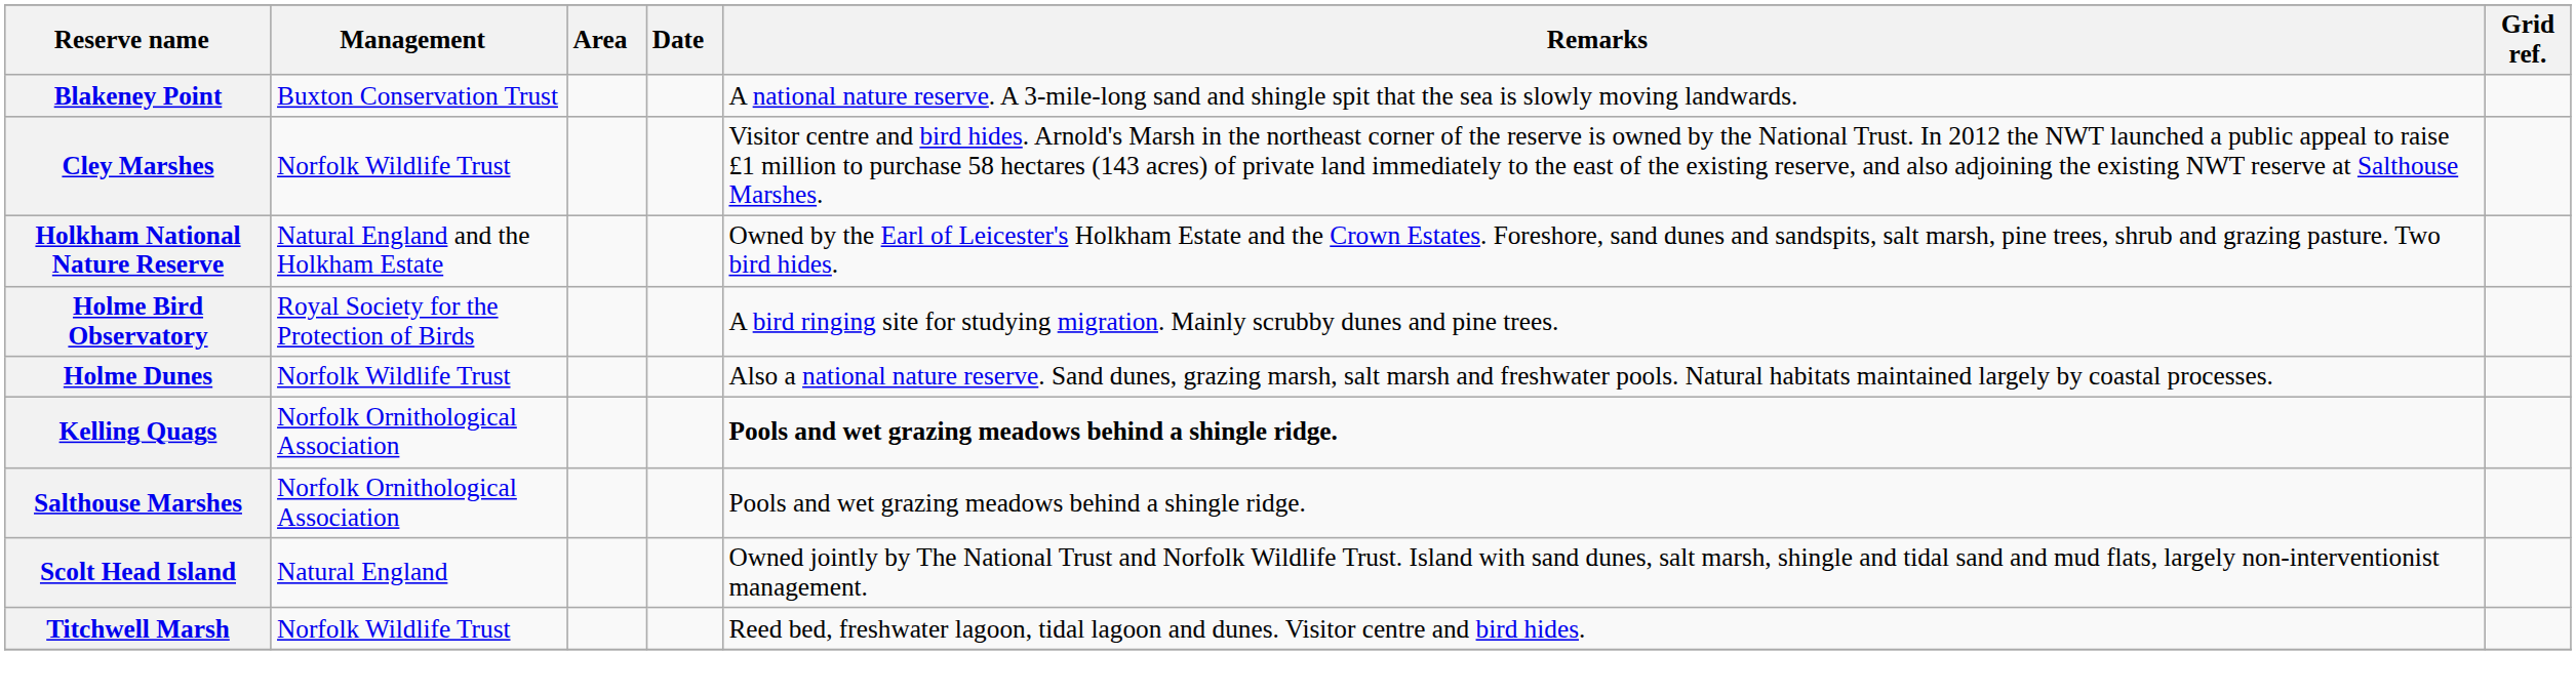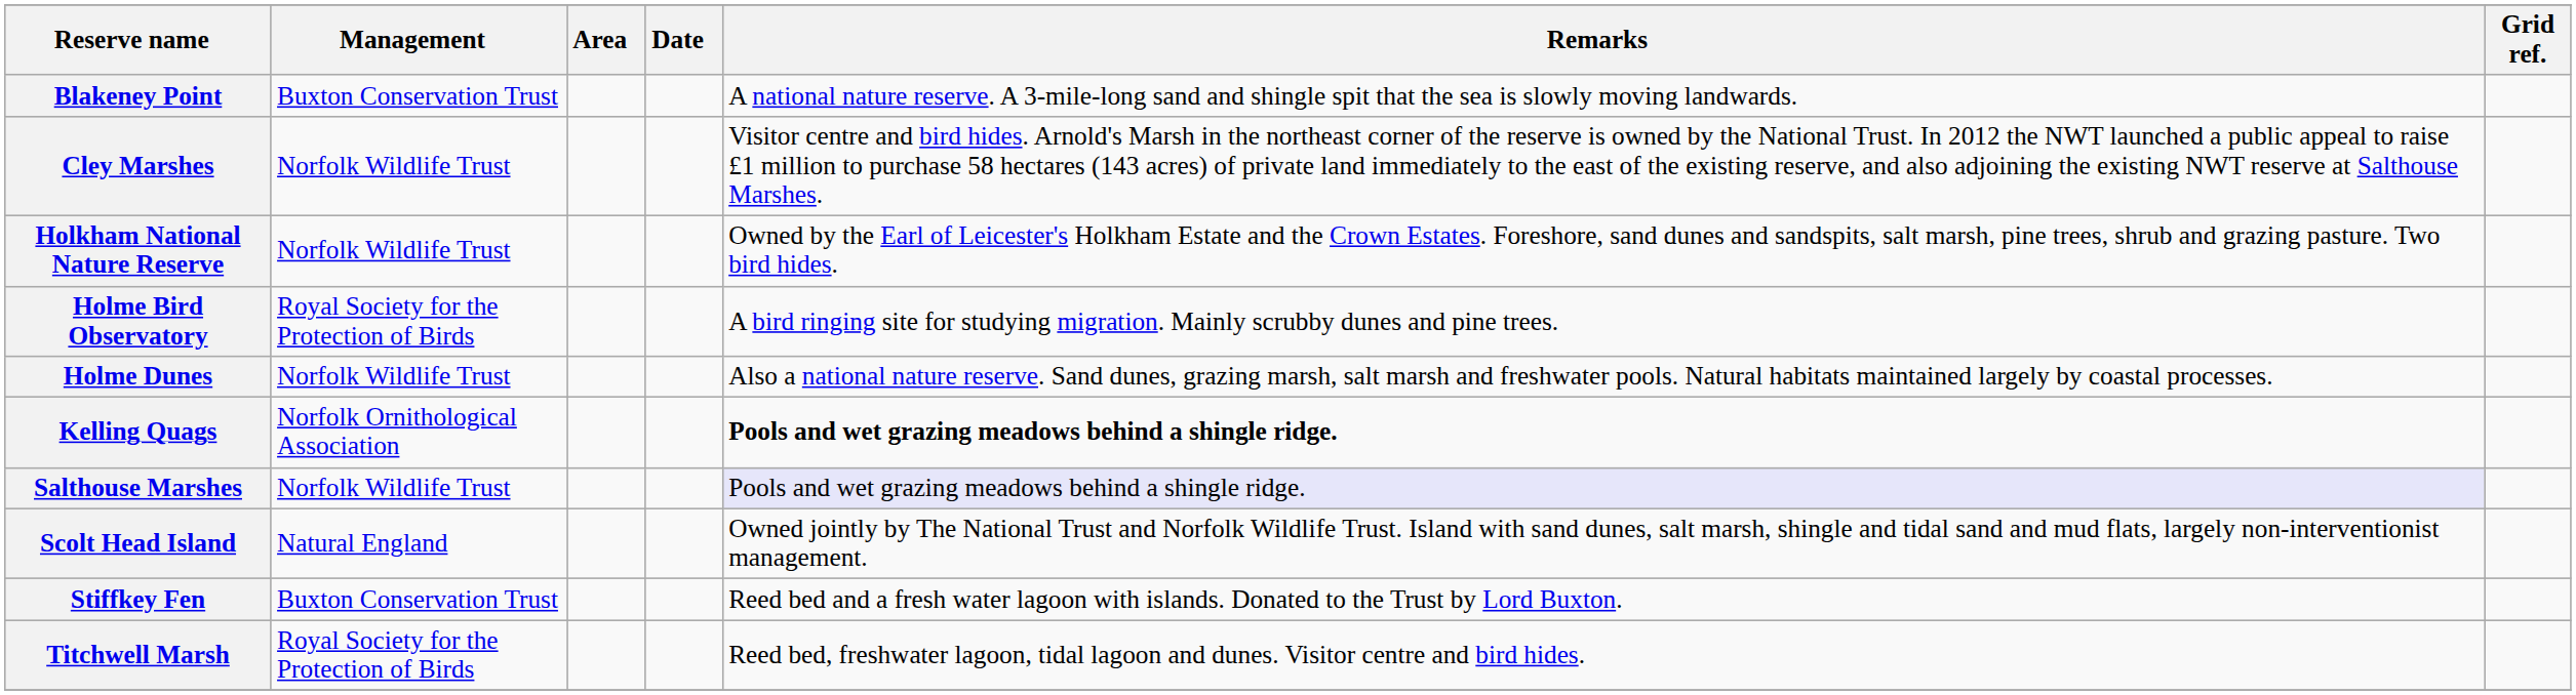 <table class="wikitable sortable plainrowheaders" border="1" style="width:100%">
 <tr>
 </tr>
 <tr>
 <th scope="col"  width="*">Reserve name  </th>
 <th scope="col"  width="*">Management  </th>
 <th scope="col"  width="*">Area  </th>
 <th scope="col"  width="*">Date  </th>
 <th scope="col"  width="*" class="unsortable" width="45%">Remarks  </th>
 <th scope="col"  width="*">Grid ref.</th>
 </tr>
 <tr>
 <th scope="row"><a href='#'>Blakeney Point</a></th>
 <td><a href='#'>Buxton Conservation Trust</a></td>
 <td> </td>
 <td !scope="row" style="text-align:center; font-weight:normal; background-color:transparent;"></td>
 <td>A <a href='#'>national nature reserve</a>. A 3-mile-long sand and shingle spit that the sea is slowly moving landwards.</td>
 <td !scope="row" style="text-align:center; font-weight:normal; background-color:transparent;"></td>
 </tr>
 <tr>
 <th scope="row"><a href='#'>Cley Marshes</a></th>
 <td><a href='#'>Norfolk Wildlife Trust</a></td>
 <td> </td>
 <td !scope="row" style="text-align:center; font-weight:normal; background-color:transparent;"></td>
 <td>Visitor centre and <a href='#'>bird hides</a>. Arnold's Marsh in the northeast corner of the reserve is owned by the National Trust. In 2012 the NWT launched a public appeal to raise £1 million to purchase 58 hectares (143 acres) of private land immediately to the east of the existing reserve, and also adjoining the existing NWT reserve at <a href='#'>Salthouse Marshes</a>.</td>
 <td !scope="row" style="text-align:center; font-weight:normal; background-color:transparent;"></td>
 </tr>
 <tr>
 <th scope="row"><a href='#'>Holkham National Nature Reserve</a></th>
-<td><a href='#'>Natural England</a> and the <a href='#'>Holkham Estate</a></td>
+<td><a href='#'>Norfolk Wildlife Trust</a></td>
 <td> </td>
 <td !scope="row" style="text-align:center; font-weight:normal; background-color:transparent;"></td>
 <td>Owned by the <a href='#'>Earl of Leicester's</a> Holkham Estate and the <a href='#'>Crown Estates</a>. Foreshore, sand dunes and sandspits, salt marsh, pine trees, shrub and grazing pasture. Two <a href='#'>bird hides</a>.</td>
 <td !scope="row" style="text-align:center; font-weight:normal; background-color:transparent;"><br></td>
 </tr>
 <tr>
 <th scope="row"><a href='#'>Holme Bird Observatory</a></th>
 <td><a href='#'>Royal Society for the Protection of Birds</a></td>
 <td> </td>
 <td !scope="row" style="text-align:center; font-weight:normal; background-color:transparent;"></td>
 <td>A <a href='#'>bird ringing</a> site for studying <a href='#'>migration</a>. Mainly scrubby dunes and pine trees.</td>
 <td !scope="row" style="text-align:center; font-weight:normal; background-color:transparent;"></td>
 </tr>
 <tr>
 <th scope="row"><a href='#'>Holme Dunes</a></th>
 <td><a href='#'>Norfolk Wildlife Trust</a></td>
 <td> </td>
 <td !scope="row" style="text-align:center; font-weight:normal; background-color:transparent;"></td>
 <td>Also a <a href='#'>national nature reserve</a>. Sand dunes, grazing marsh, salt marsh and freshwater pools. Natural habitats maintained largely by coastal processes.</td>
 <td !scope="row" style="text-align:center; font-weight:normal; background-color:transparent;"></td>
 </tr>
 <tr>
 <th scope="row"><a href='#'>Kelling Quags</a></th>
 <td><a href='#'>Norfolk Ornithological Association</a></td>
 <td> </td>
 <td !scope="row" style="text-align:center; font-weight:normal; background-color:transparent;"></td>
 <td><strong>Pools and wet grazing meadows behind a shingle ridge.</strong></td>
 <td !scope="row" style="text-align:center; font-weight:normal; background-color:transparent;"></td>
 </tr>
 <tr>
 <th scope="row"><a href='#'>Salthouse Marshes</a></th>
-<td><a href='#'>Norfolk Ornithological Association</a></td>
+<td><a href='#'>Norfolk Wildlife Trust</a></td>
 <td> </td>
 <td !scope="row" style="text-align:center; font-weight:normal; background-color:transparent;"></td>
-<td>Pools and wet grazing meadows behind a shingle ridge.</td>
+<td style="background: lavender;">Pools and wet grazing meadows behind a shingle ridge.</td>
 <td !scope="row" style="text-align:center; font-weight:normal; background-color:transparent;"></td>
 </tr>
 <tr>
 <th scope="row"><a href='#'>Scolt Head Island</a></th>
 <td><a href='#'>Natural England</a></td>
 <td> </td>
 <td !scope="row" style="text-align:center; font-weight:normal; background-color:transparent;"></td>
 <td>Owned jointly by The National Trust and Norfolk Wildlife Trust. Island with sand dunes, salt marsh, shingle and tidal sand and mud flats, largely non-interventionist management.</td>
 <td !scope="row" style="text-align:center; font-weight:normal; background-color:transparent;"></td>
 </tr>
 <tr>
+<th scope="row"><a href='#'>Stiffkey Fen</a></th>
+<td><a href='#'>Buxton Conservation Trust</a></td>
+<td> </td>
+<td !scope="row" style="text-align:center; font-weight:normal; background-color:transparent;"></td>
+<td>Reed bed and a fresh water lagoon with islands. Donated to the Trust by <a href='#'>Lord Buxton</a>.</td>
+<td !scope="row" style="text-align:center; font-weight:normal; background-color:transparent;"></td>
+</tr>
+<tr>
 <th scope="row"><a href='#'>Titchwell Marsh</a></th>
-<td><a href='#'>Norfolk Wildlife Trust</a></td>
+<td><a href='#'>Royal Society for the Protection of Birds</a></td>
 <td> </td>
 <td !scope="row" style="text-align:center; font-weight:normal; background-color:transparent;"></td>
 <td>Reed bed, freshwater lagoon, tidal lagoon and dunes. Visitor centre and <a href='#'>bird hides</a>.</td>
 <td !scope="row" style="text-align:center; font-weight:normal; background-color:transparent;"></td>
 </tr>
 <tr>
 </tr>
 </table>
